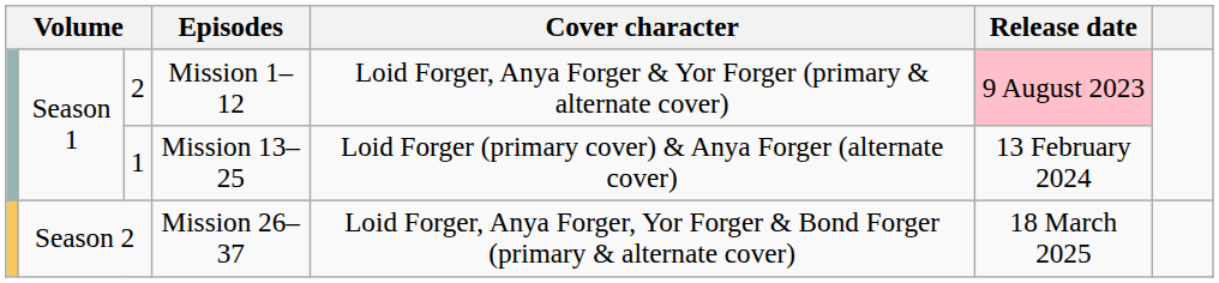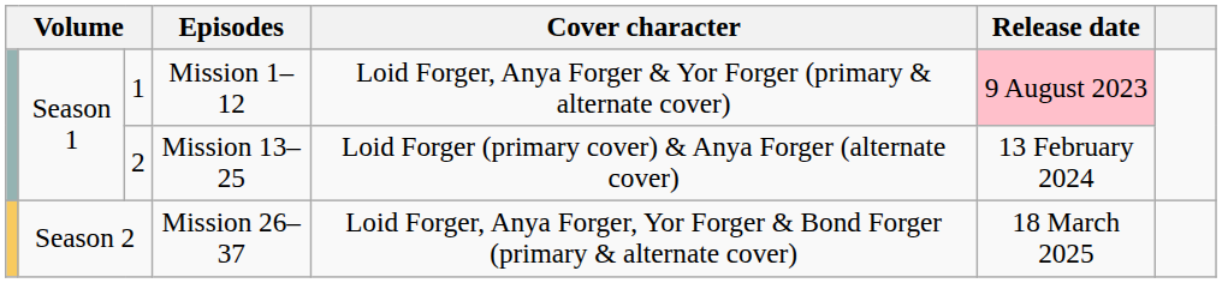 <table class="wikitable" style="text-align: center; width: 55%;">
 <tr>
 <th colspan="3">Volume</th>
 <th>Episodes</th>
 <th>Cover character</th>
 <th>Release date</th>
 <th></th>
 </tr>
 <tr>
 <td rowspan="2" width="1%" style="background: #94B3B2;"></td>
 <td rowspan="2">Season 1</td>
-<td>2</td>
+<td>1</td>
 <td>Mission 1–12</td>
 <td>Loid Forger, Anya Forger & Yor Forger (primary & alternate cover)</td>
 <td style="background: pink;">9 August 2023</td>
 <td rowspan="2" width="5%"></td>
 </tr>
 <tr>
-<td>1</td>
+<td>2</td>
 <td>Mission 13–25</td>
 <td>Loid Forger (primary cover) & Anya Forger (alternate cover)</td>
 <td>13 February 2024</td>
 </tr>
 <tr>
 <td width="1%" style="background: #F8CA5E;"></td>
 <td colspan="2">Season 2</td>
 <td>Mission 26–37</td>
 <td>Loid Forger, Anya Forger, Yor Forger & Bond Forger (primary & alternate cover)</td>
 <td>18 March 2025</td>
 <td width="5%"></td>
 </tr>
 </table>
